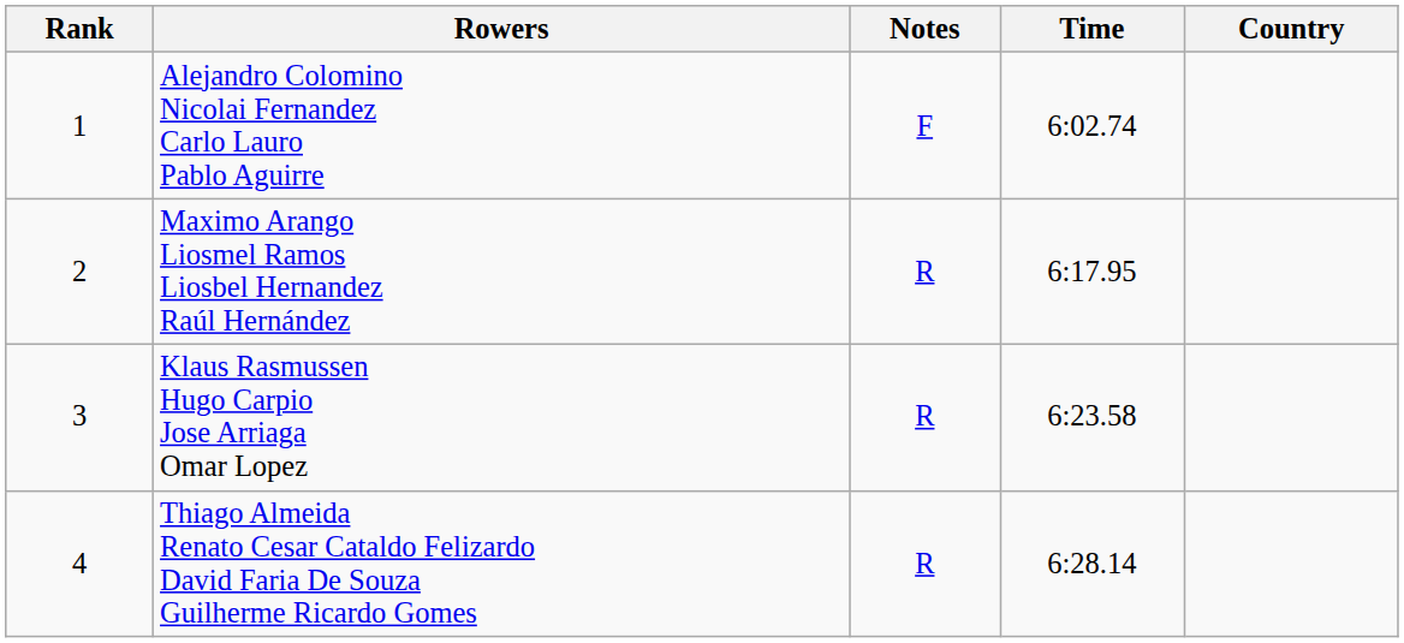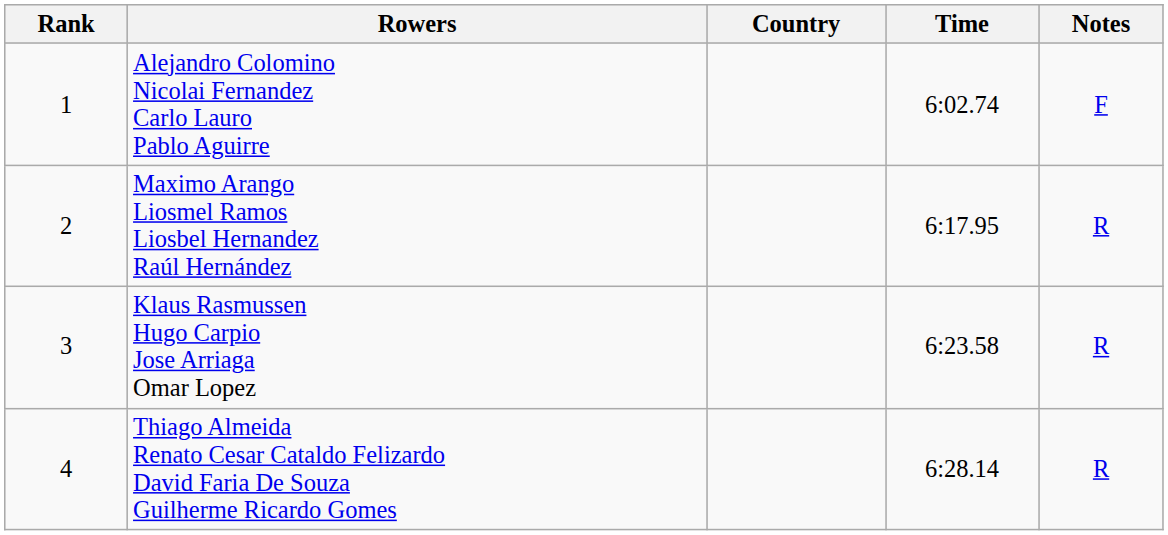 <table class="wikitable" width=60% style="text-align:center">
 <tr>
 <th>Rank</th>
 <th>Rowers</th>
+<th>Country</th>
+<th>Time</th>
 <th>Notes</th>
-<th>Time</th>
-<th>Country</th>
 </tr>
 <tr>
 <td>1</td>
 <td align=left><a href='#'>Alejandro Colomino</a><br><a href='#'>Nicolai Fernandez</a><br><a href='#'>Carlo Lauro</a><br><a href='#'>Pablo Aguirre</a></td>
+<td align=left></td>
+<td>6:02.74</td>
 <td><a href='#'>F</a></td>
-<td>6:02.74</td>
-<td align=left></td>
 </tr>
 <tr>
 <td>2</td>
 <td align=left><a href='#'>Maximo Arango</a><br><a href='#'>Liosmel Ramos</a><br><a href='#'>Liosbel Hernandez</a><br><a href='#'>Raúl Hernández</a></td>
+<td align=left></td>
+<td>6:17.95</td>
 <td><a href='#'>R</a></td>
-<td>6:17.95</td>
-<td align=left></td>
 </tr>
 <tr>
 <td>3</td>
 <td align=left><a href='#'>Klaus Rasmussen</a><br><a href='#'>Hugo Carpio</a><br><a href='#'>Jose Arriaga</a><br>Omar Lopez</td>
+<td align=left></td>
+<td>6:23.58</td>
 <td><a href='#'>R</a></td>
-<td>6:23.58</td>
-<td align=left></td>
 </tr>
 <tr>
 <td>4</td>
 <td align=left><a href='#'>Thiago Almeida</a><br><a href='#'>Renato Cesar Cataldo Felizardo</a><br><a href='#'>David Faria De Souza</a><br> <a href='#'>Guilherme Ricardo Gomes</a></td>
+<td align=left></td>
+<td>6:28.14</td>
 <td><a href='#'>R</a></td>
-<td>6:28.14</td>
-<td align=left></td>
 </tr>
 </table>
